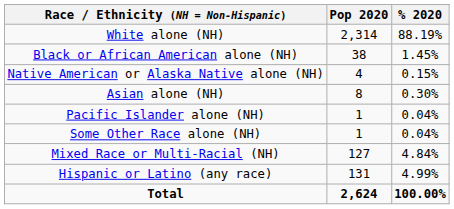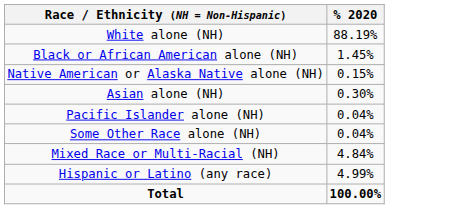 <table class="wikitable"  style="text-align:center;">
 <tr>
 <th>Race / Ethnicity <small>(<em>NH = Non-Hispanic</em>)</small></th>
-<th>Pop 2020</th>
 <th>% 2020</th>
 </tr>
 <tr>
 <td><a href='#'>White</a> alone (NH)</td>
-<td>2,314</td>
 <td>88.19%</td>
 </tr>
 <tr>
 <td><a href='#'>Black or African American</a> alone (NH)</td>
-<td>38</td>
 <td>1.45%</td>
 </tr>
 <tr>
 <td><a href='#'>Native American</a> or <a href='#'>Alaska Native</a> alone (NH)</td>
-<td>4</td>
 <td>0.15%</td>
 </tr>
 <tr>
 <td><a href='#'>Asian</a> alone (NH)</td>
-<td>8</td>
 <td>0.30%</td>
 </tr>
 <tr>
 <td><a href='#'>Pacific Islander</a> alone (NH)</td>
-<td>1</td>
 <td>0.04%</td>
 </tr>
 <tr>
 <td><a href='#'>Some Other Race</a> alone (NH)</td>
-<td>1</td>
 <td>0.04%</td>
 </tr>
 <tr>
 <td><a href='#'>Mixed Race or Multi-Racial</a> (NH)</td>
-<td>127</td>
 <td>4.84%</td>
 </tr>
 <tr>
 <td><a href='#'>Hispanic or Latino</a> (any race)</td>
-<td>131</td>
 <td>4.99%</td>
 </tr>
 <tr>
 <td><strong>Total</strong></td>
-<td><strong>2,624</strong></td>
 <td><strong>100.00%</strong></td>
 </tr>
 </table>
